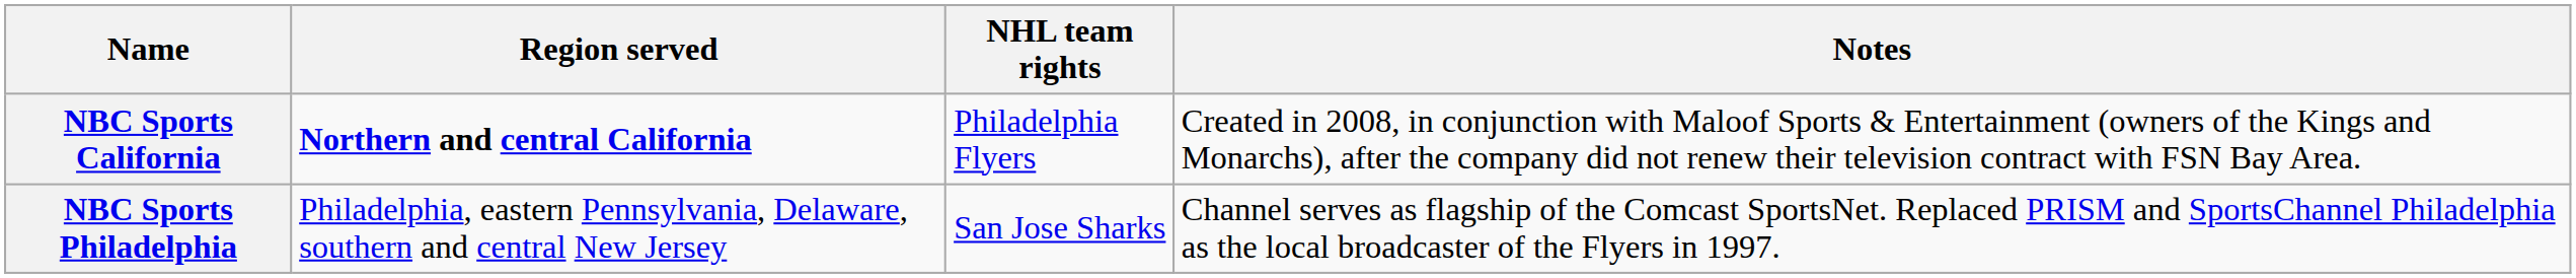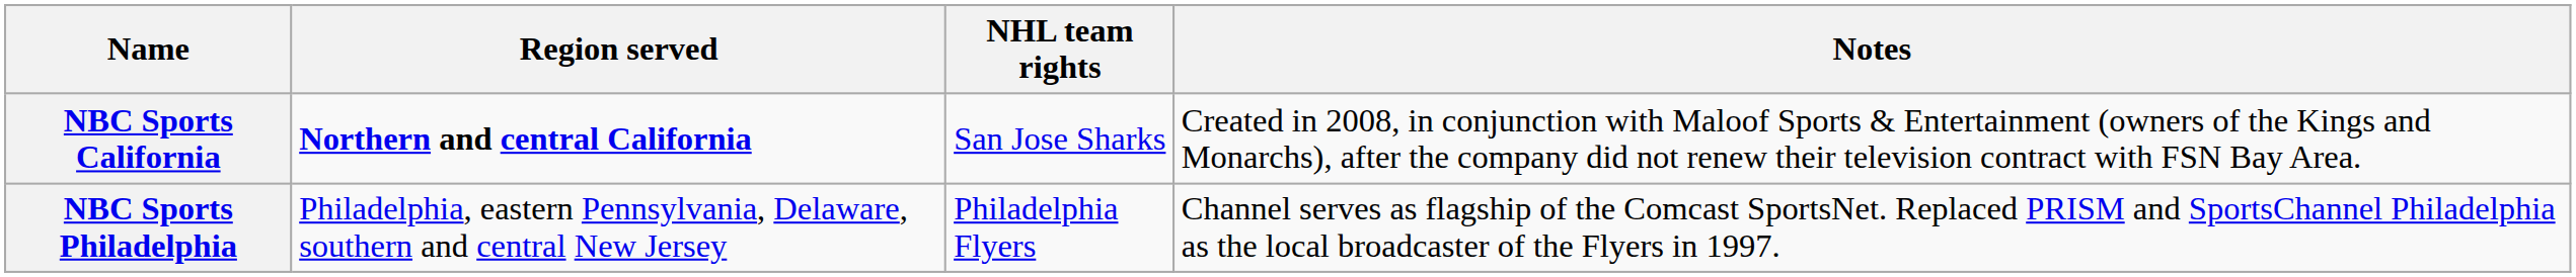 <table class="wikitable">
 <tr>
 <th>Name</th>
 <th>Region served</th>
 <th>NHL team rights</th>
 <th>Notes</th>
 </tr>
 <tr>
 <th><a href='#'>NBC Sports California</a></th>
 <td><strong><a href='#'>Northern</a> and <a href='#'>central California</a></strong></td>
-<td><a href='#'>Philadelphia Flyers</a></td>
+<td><a href='#'>San Jose Sharks</a></td>
 <td>Created in 2008, in conjunction with Maloof Sports & Entertainment (owners of the Kings and Monarchs), after the company did not renew their television contract with FSN Bay Area.</td>
 </tr>
 <tr>
 <th><a href='#'>NBC Sports Philadelphia</a></th>
 <td><a href='#'>Philadelphia</a>, eastern <a href='#'>Pennsylvania</a>, <a href='#'>Delaware</a>, <a href='#'>southern</a> and <a href='#'>central</a> <a href='#'>New Jersey</a></td>
-<td><a href='#'>San Jose Sharks</a></td>
+<td><a href='#'>Philadelphia Flyers</a></td>
 <td>Channel serves as flagship of the Comcast SportsNet. Replaced <a href='#'>PRISM</a> and <a href='#'>SportsChannel Philadelphia</a> as the local broadcaster of the Flyers in 1997.</td>
 </tr>
 </table>
